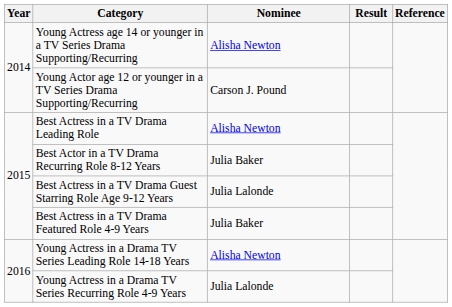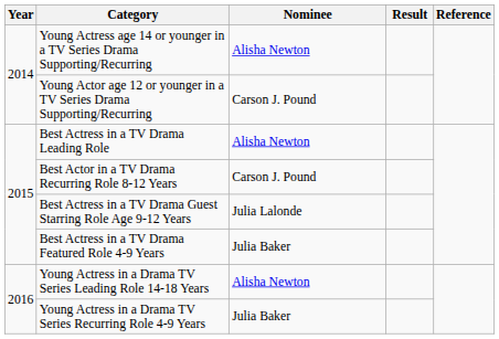 <table class="wikitable">
 <tr>
 <th width=5%>Year</th>
 <th width=45%>Category</th>
 <th width=40%>Nominee</th>
 <th width=10%>Result</th>
 <th width=5%>Reference</th>
 </tr>
 <tr>
 <td rowspan="2">2014</td>
 <td>Young Actress age 14 or younger in a TV Series Drama Supporting/Recurring</td>
 <td><a href='#'>Alisha Newton</a></td>
 <td></td>
 <td rowspan="2"></td>
 </tr>
 <tr>
 <td>Young Actor age 12 or younger in a TV Series Drama Supporting/Recurring</td>
 <td>Carson J. Pound</td>
 <td></td>
 </tr>
 <tr>
 <td rowspan="4">2015</td>
 <td>Best Actress in a TV Drama Leading Role</td>
 <td><a href='#'>Alisha Newton</a></td>
 <td></td>
 <td rowspan="4"></td>
 </tr>
 <tr>
 <td>Best Actor in a TV Drama Recurring Role 8-12 Years</td>
-<td>Julia Baker</td>
+<td>Carson J. Pound</td>
 <td></td>
 </tr>
 <tr>
 <td>Best Actress in a TV Drama Guest Starring Role Age 9-12 Years</td>
 <td>Julia Lalonde</td>
 <td></td>
 </tr>
 <tr>
 <td>Best Actress in a  TV Drama Featured Role 4-9 Years</td>
 <td>Julia Baker</td>
 <td></td>
 </tr>
 <tr>
 <td rowspan="2">2016</td>
 <td>Young Actress in a Drama TV Series Leading  Role 14-18 Years</td>
 <td><a href='#'>Alisha Newton</a></td>
 <td></td>
 <td rowspan="2"></td>
 </tr>
 <tr>
 <td>Young Actress in a Drama TV Series Recurring Role 4-9 Years</td>
-<td>Julia Lalonde</td>
+<td>Julia Baker</td>
 <td></td>
 </tr>
 </table>
